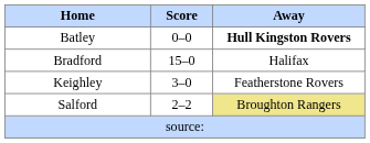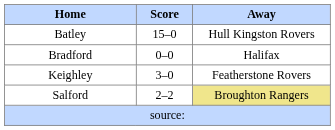 <table border=1 style="border-collapse:collapse; font-size:90%; text-align:center;" cellpadding=3 cellspacing=0 width=44%>
 <tr bgcolor=#C1D8FF>
 <th width=19%>Home</th>
 <th width=6%>Score</th>
 <th width=19%>Away</th>
 </tr>
 <tr>
 <td>Batley</td>
-<td>0–0</td>
-<td><strong>Hull Kingston Rovers</strong></td>
+<td>15–0</td>
+<td>Hull Kingston Rovers</td>
 </tr>
 <tr>
 <td>Bradford</td>
-<td>15–0</td>
+<td>0–0</td>
 <td>Halifax</td>
 </tr>
 <tr>
 <td>Keighley</td>
 <td>3–0</td>
 <td>Featherstone Rovers</td>
 </tr>
 <tr>
 <td>Salford</td>
 <td>2–2</td>
 <td style="background: khaki;">Broughton Rangers</td>
 </tr>
 <tr bgcolor=#C1D8FF>
 <td colspan=3>source:</td>
 </tr>
 </table>
